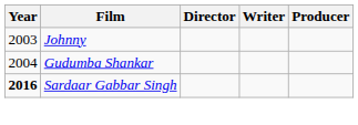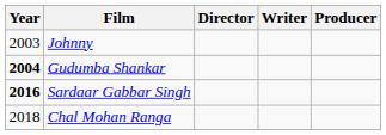 <table class="wikitable sortable">
 <tr>
 <th>Year</th>
 <th>Film</th>
 <th>Director</th>
 <th>Writer</th>
 <th>Producer</th>
 </tr>
 <tr>
 <td>2003</td>
 <td><em><a href='#'>Johnny</a></em></td>
 <td></td>
 <td></td>
 <td></td>
 </tr>
 <tr>
-<td>2004</td>
+<td><strong>2004</strong></td>
 <td><em><a href='#'>Gudumba Shankar</a></em></td>
 <td></td>
 <td></td>
 <td></td>
 </tr>
 <tr>
 <td><strong>2016</strong></td>
 <td><em><a href='#'>Sardaar Gabbar Singh</a></em></td>
 <td></td>
 <td></td>
 <td></td>
 </tr>
+<tr>
+<td>2018</td>
+<td><em><a href='#'>Chal Mohan Ranga</a></em></td>
+<td></td>
+<td></td>
+<td></td>
+</tr>
 </table>
